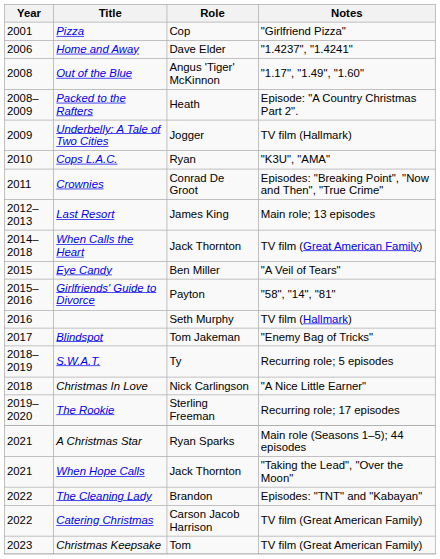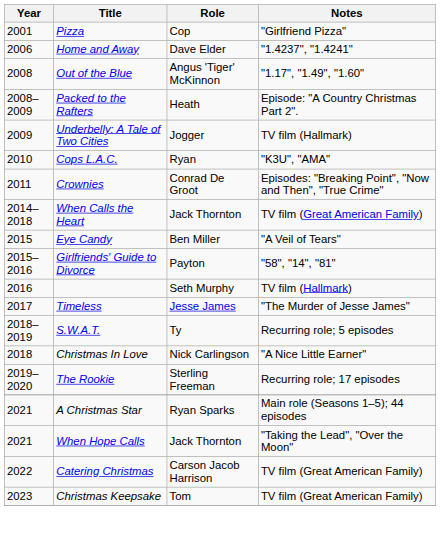 <table class="wikitable sortable">
 <tr>
 <th>Year</th>
 <th>Title</th>
 <th>Role</th>
 <th class="unsortable">Notes</th>
 </tr>
 <tr>
 <td>2001</td>
 <td><em><a href='#'>Pizza</a></em></td>
 <td>Cop</td>
 <td>"Girlfriend Pizza"</td>
 </tr>
 <tr>
 <td>2006</td>
 <td><em><a href='#'>Home and Away</a></em></td>
 <td>Dave Elder</td>
 <td>"1.4237", "1.4241"</td>
 </tr>
 <tr>
 <td>2008</td>
 <td><em><a href='#'>Out of the Blue</a></em></td>
 <td>Angus 'Tiger' McKinnon</td>
 <td>"1.17", "1.49", "1.60"</td>
 </tr>
 <tr>
 <td>2008–2009</td>
 <td><em><a href='#'>Packed to the Rafters</a></em></td>
 <td>Heath</td>
 <td>Episode: "A Country Christmas Part 2".</td>
 </tr>
 <tr>
 <td>2009</td>
 <td><em><a href='#'>Underbelly: A Tale of Two Cities</a></em></td>
 <td>Jogger</td>
 <td>TV film (Hallmark)</td>
 </tr>
 <tr>
 <td>2010</td>
 <td><em><a href='#'>Cops L.A.C.</a></em></td>
 <td>Ryan</td>
 <td>"K3U", "AMA"</td>
 </tr>
 <tr>
 <td>2011</td>
 <td><em><a href='#'>Crownies</a></em></td>
 <td>Conrad De Groot</td>
 <td>Episodes: "Breaking Point", "Now and Then", "True Crime"</td>
 </tr>
 <tr>
-<td>2012–2013</td>
-<td><em><a href='#'>Last Resort</a></em></td>
-<td>James King</td>
-<td>Main role; 13 episodes</td>
-</tr>
-<tr>
 <td>2014–2018</td>
 <td><em><a href='#'>When Calls the Heart</a></em></td>
 <td>Jack Thornton</td>
 <td>TV film (<a href='#'>Great American Family</a>)</td>
 </tr>
 <tr>
 <td>2015</td>
 <td><em><a href='#'>Eye Candy</a></em></td>
 <td>Ben Miller</td>
 <td>"A Veil of Tears"</td>
 </tr>
 <tr>
 <td>2015–2016</td>
 <td><em><a href='#'>Girlfriends' Guide to Divorce</a></em></td>
 <td>Payton</td>
 <td>"58", "14", "81"</td>
 </tr>
 <tr>
 <td>2016</td>
 <td><em></em></td>
 <td>Seth Murphy</td>
 <td>TV film (<a href='#'>Hallmark</a>)</td>
 </tr>
 <tr>
 <td>2017</td>
-<td><em><a href='#'>Blindspot</a></em></td>
-<td>Tom Jakeman</td>
-<td>"Enemy Bag of Tricks"</td>
+<td><em><a href='#'>Timeless</a></em></td>
+<td><a href='#'>Jesse James</a></td>
+<td>"The Murder of Jesse James"</td>
 </tr>
 <tr>
 <td>2018–2019</td>
 <td><em><a href='#'>S.W.A.T.</a></em></td>
 <td>Ty</td>
 <td>Recurring role; 5 episodes</td>
 </tr>
 <tr>
 <td>2018</td>
 <td><em>Christmas In Love</em></td>
 <td>Nick Carlingson</td>
 <td>"A Nice Little Earner"</td>
 </tr>
 <tr>
 <td>2019–2020</td>
 <td data-sort-value="Rookie, The"><em><a href='#'>The Rookie</a></em></td>
 <td>Sterling Freeman</td>
 <td>Recurring role; 17 episodes</td>
 </tr>
 <tr>
 </tr>
 <tr>
 <td>2021</td>
 <td data-sort-value="Christmas Star, A"><em>A Christmas Star</em></td>
 <td>Ryan Sparks</td>
 <td>Main role (Seasons 1–5); 44 episodes</td>
 </tr>
 <tr>
 <td>2021</td>
 <td><em><a href='#'>When Hope Calls</a></em></td>
 <td>Jack Thornton</td>
 <td>"Taking the Lead", "Over the Moon"</td>
 </tr>
 <tr>
 <td>2022</td>
-<td data-sort-value="Cleaning Lady, The"><em><a href='#'>The Cleaning Lady</a></em></td>
-<td>Brandon</td>
-<td>Episodes: "TNT" and "Kabayan"</td>
-</tr>
-<tr>
-<td>2022</td>
 <td><em><a href='#'>Catering Christmas</a></em></td>
 <td>Carson Jacob Harrison</td>
 <td>TV film (Great American Family)</td>
 </tr>
 <tr>
 <td>2023</td>
 <td><em>Christmas Keepsake</em></td>
 <td>Tom</td>
 <td>TV film (Great American Family)</td>
 </tr>
 <tr>
 </tr>
 </table>
